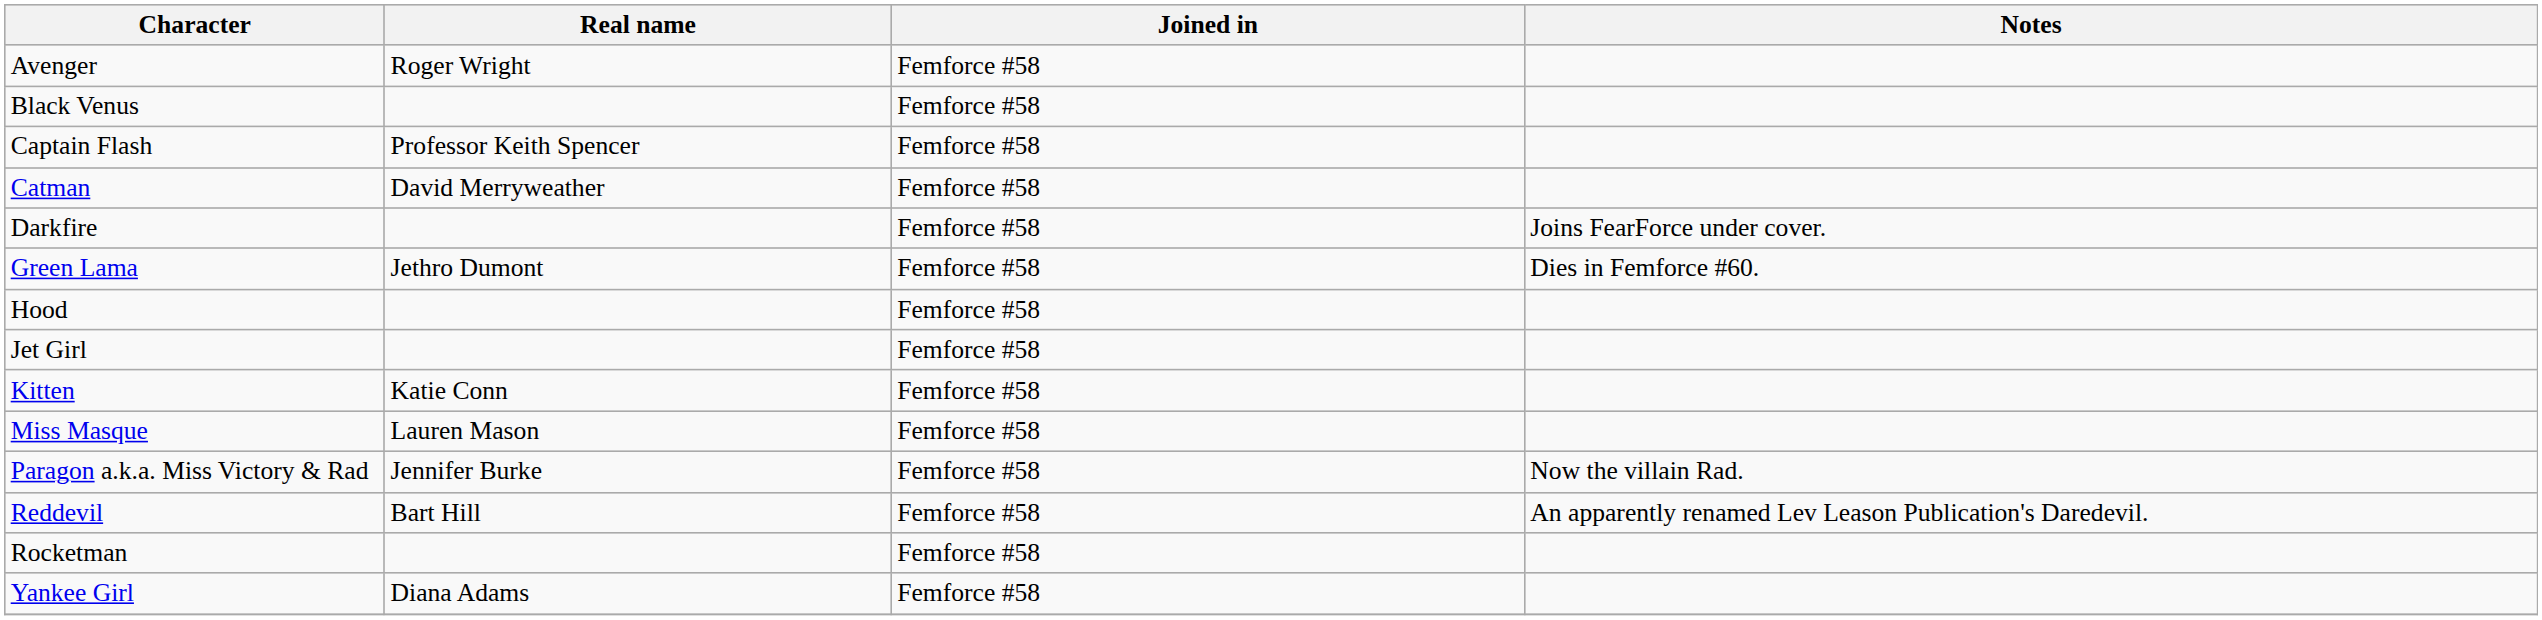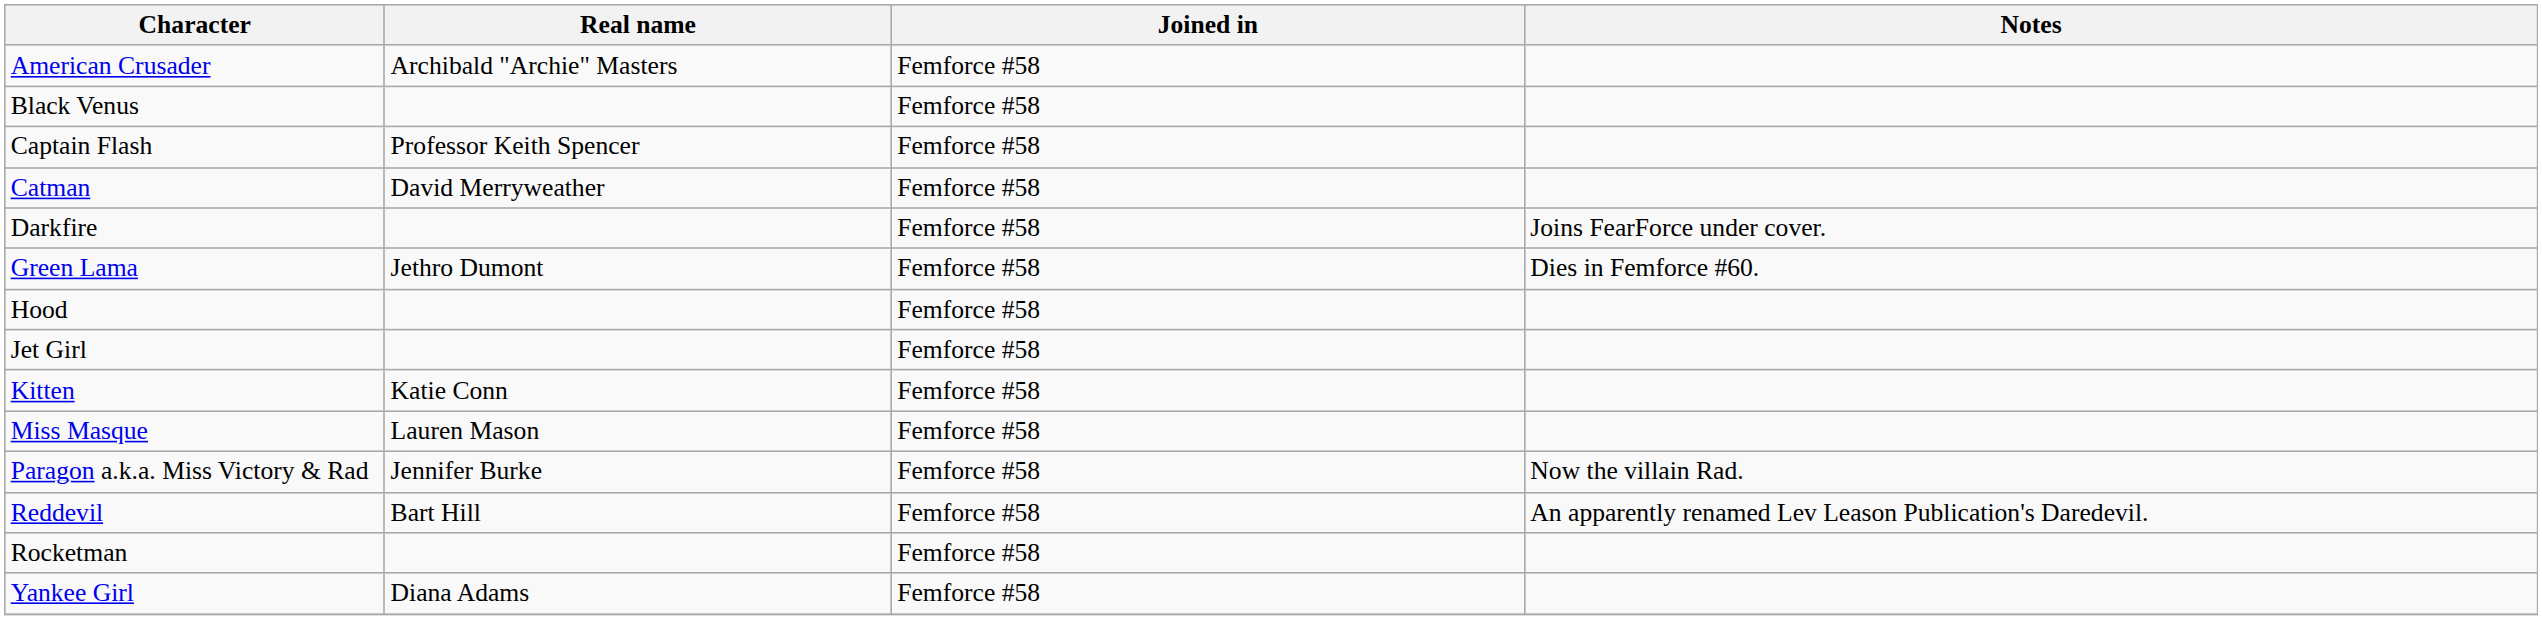 <table class="wikitable" width=100%>
 <tr>
 <th width=15%>Character</th>
 <th width=20%>Real name</th>
 <th width=25%>Joined in</th>
 <th width=40%>Notes</th>
 </tr>
 <tr>
-<td>Avenger</td>
-<td>Roger Wright</td>
+<td><a href='#'>American Crusader</a></td>
+<td>Archibald "Archie" Masters</td>
 <td>Femforce #58</td>
 <td></td>
 </tr>
 <tr>
 <td>Black Venus</td>
 <td></td>
 <td>Femforce #58</td>
 <td></td>
 </tr>
 <tr>
 <td>Captain Flash</td>
 <td>Professor Keith Spencer</td>
 <td>Femforce #58</td>
 <td></td>
 </tr>
 <tr>
 <td><a href='#'>Catman</a></td>
 <td>David Merryweather</td>
 <td>Femforce #58</td>
 <td></td>
 </tr>
 <tr>
 <td>Darkfire</td>
 <td></td>
 <td>Femforce #58</td>
 <td>Joins FearForce under cover.</td>
 </tr>
 <tr>
 <td><a href='#'>Green Lama</a></td>
 <td>Jethro Dumont</td>
 <td>Femforce #58</td>
 <td>Dies in Femforce #60.</td>
 </tr>
 <tr>
 <td>Hood</td>
 <td></td>
 <td>Femforce #58</td>
 <td></td>
 </tr>
 <tr>
 <td>Jet Girl</td>
 <td></td>
 <td>Femforce #58</td>
 <td></td>
 </tr>
 <tr>
 <td><a href='#'>Kitten</a></td>
 <td>Katie Conn</td>
 <td>Femforce #58</td>
 <td></td>
 </tr>
 <tr>
 <td><a href='#'>Miss Masque</a></td>
 <td>Lauren Mason</td>
 <td>Femforce #58</td>
 <td></td>
 </tr>
 <tr>
 <td><a href='#'>Paragon</a> a.k.a. Miss Victory & Rad</td>
 <td>Jennifer Burke</td>
 <td>Femforce #58</td>
 <td>Now the villain Rad.</td>
 </tr>
 <tr>
 <td><a href='#'>Reddevil</a></td>
 <td>Bart Hill</td>
 <td>Femforce #58</td>
 <td>An apparently renamed Lev Leason Publication's Daredevil.</td>
 </tr>
 <tr>
 <td>Rocketman</td>
 <td></td>
 <td>Femforce #58</td>
 <td></td>
 </tr>
 <tr>
 <td><a href='#'>Yankee Girl</a></td>
 <td>Diana Adams</td>
 <td>Femforce #58</td>
 <td></td>
 </tr>
 <tr>
 </tr>
 </table>
